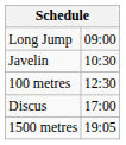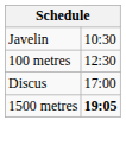 <table class="wikitable">
 <tr>
 <th colspan="2">Schedule</th>
-</tr>
-<tr>
-<td>Long Jump</td>
-<td>09:00</td>
 </tr>
 <tr>
 <td>Javelin</td>
 <td>10:30</td>
 </tr>
 <tr>
 <td>100 metres</td>
 <td>12:30</td>
 </tr>
 <tr>
 <td>Discus</td>
 <td>17:00</td>
 </tr>
 <tr>
 <td>1500 metres</td>
-<td>19:05</td>
+<td><strong>19:05</strong></td>
 </tr>
 </table>
